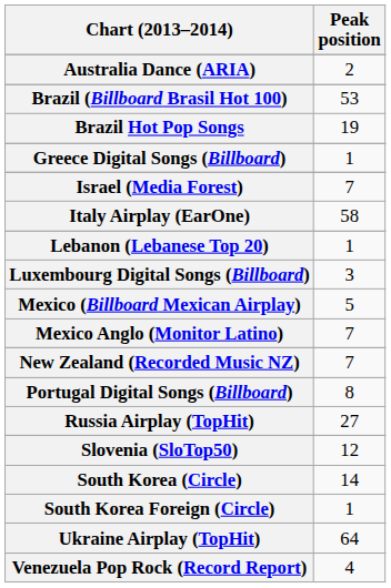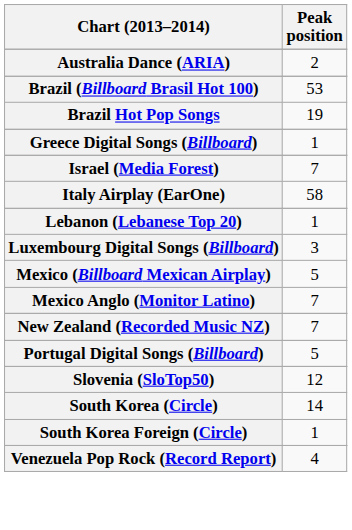 <table class="wikitable sortable plainrowheaders" style="text-align:center;">
 <tr>
 <th scope="col">Chart (2013–2014)</th>
 <th scope="col">Peak<br>position</th>
 </tr>
 <tr>
 </tr>
 <tr>
 <th scope="row">Australia Dance (<a href='#'>ARIA</a>)</th>
 <td>2</td>
 </tr>
 <tr>
 </tr>
 <tr>
 </tr>
 <tr>
 </tr>
 <tr>
 <th scope="row">Brazil (<a href='#'><em>Billboard</em> Brasil Hot 100</a>)</th>
 <td>53</td>
 </tr>
 <tr>
 <th scope="row">Brazil <a href='#'>Hot Pop Songs</a></th>
 <td>19</td>
 </tr>
 <tr>
 </tr>
 <tr>
 </tr>
 <tr>
 </tr>
 <tr>
 </tr>
 <tr>
 </tr>
 <tr>
 </tr>
 <tr>
 </tr>
 <tr>
 </tr>
 <tr>
 </tr>
 <tr>
 </tr>
 <tr>
 </tr>
 <tr>
 <th scope="row">Greece Digital Songs (<em><a href='#'>Billboard</a></em>)</th>
 <td>1</td>
 </tr>
 <tr>
 </tr>
 <tr>
 </tr>
 <tr>
 </tr>
 <tr>
 </tr>
 <tr>
 <th scope="row">Israel (<a href='#'>Media Forest</a>)</th>
 <td>7</td>
 </tr>
 <tr>
 <th scope="row">Italy Airplay (EarOne)</th>
 <td>58</td>
 </tr>
 <tr>
 </tr>
 <tr>
 </tr>
 <tr>
 <th scope="row">Lebanon (<a href='#'>Lebanese Top 20</a>)</th>
 <td>1</td>
 </tr>
 <tr>
 <th scope="row">Luxembourg Digital Songs (<em><a href='#'>Billboard</a></em>)</th>
 <td>3</td>
 </tr>
 <tr>
 <th scope="row">Mexico (<a href='#'><em>Billboard</em> Mexican Airplay</a>)</th>
 <td>5</td>
 </tr>
 <tr>
 <th scope="row">Mexico Anglo (<a href='#'>Monitor Latino</a>)</th>
 <td>7</td>
 </tr>
 <tr>
 </tr>
 <tr>
 </tr>
 <tr>
 <th scope="row">New Zealand (<a href='#'>Recorded Music NZ</a>)</th>
 <td>7</td>
 </tr>
 <tr>
 </tr>
 <tr>
 </tr>
 <tr>
 <th scope="row">Portugal Digital Songs (<em><a href='#'>Billboard</a></em>)</th>
-<td>8</td>
-</tr>
-<tr>
-<th scope="row">Russia Airplay (<a href='#'>TopHit</a>)</th>
-<td>27</td>
+<td>5</td>
 </tr>
 <tr>
 </tr>
 <tr>
 </tr>
 <tr>
 <th scope="row">Slovenia (<a href='#'>SloTop50</a>)</th>
 <td align=center>12</td>
 </tr>
 <tr>
 <th scope="row">South Korea (<a href='#'>Circle</a>)</th>
 <td>14</td>
 </tr>
 <tr>
 <th scope="row">South Korea Foreign (<a href='#'>Circle</a>)</th>
 <td>1</td>
 </tr>
 <tr>
 </tr>
 <tr>
 </tr>
 <tr>
 </tr>
 <tr>
 </tr>
 <tr>
-<th scope="row">Ukraine Airplay (<a href='#'>TopHit</a>)</th>
-<td>64</td>
-</tr>
-<tr>
 </tr>
 <tr>
 </tr>
 <tr>
 </tr>
 <tr>
 </tr>
 <tr>
 </tr>
 <tr>
 </tr>
 <tr>
 </tr>
 <tr>
 <th scope="row">Venezuela Pop Rock (<a href='#'>Record Report</a>)</th>
 <td>4</td>
 </tr>
 </table>
